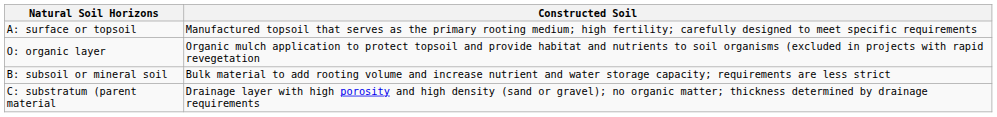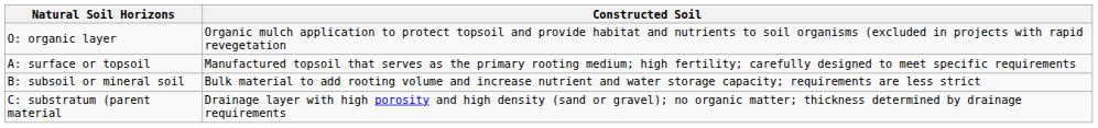 <table class="wikitable">
 <tr>
 <th>Natural Soil Horizons</th>
 <th>Constructed Soil</th>
 </tr>
 <tr>
+<td>O: organic layer</td>
+<td>Organic mulch application to protect topsoil and provide habitat and nutrients to soil organisms (excluded in projects with rapid revegetation</td>
+</tr>
+<tr>
 <td>A: surface or topsoil</td>
 <td>Manufactured topsoil that serves as the primary rooting medium; high fertility; carefully designed to meet specific requirements</td>
-</tr>
-<tr>
-<td>O: organic layer</td>
-<td>Organic mulch application to protect topsoil and provide habitat and nutrients to soil organisms (excluded in projects with rapid revegetation</td>
 </tr>
 <tr>
 <td>B: subsoil or mineral soil</td>
 <td>Bulk material to add rooting volume and increase nutrient and water storage capacity; requirements are less strict</td>
 </tr>
 <tr>
 <td>C: substratum (parent material</td>
 <td>Drainage layer with high <a href='#'>porosity</a> and high density (sand or gravel); no organic matter; thickness  determined by drainage requirements</td>
 </tr>
 </table>
